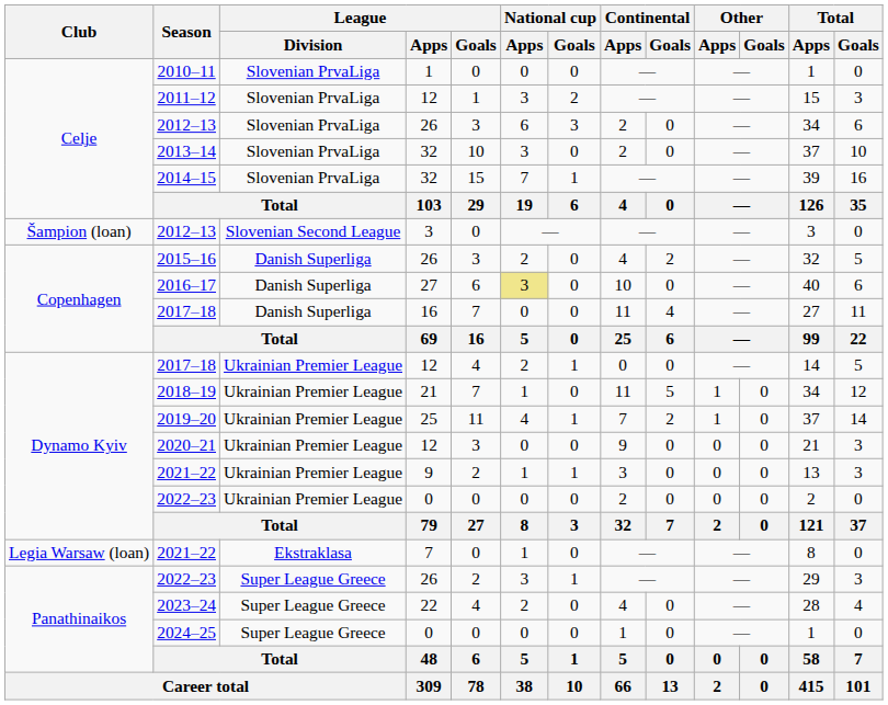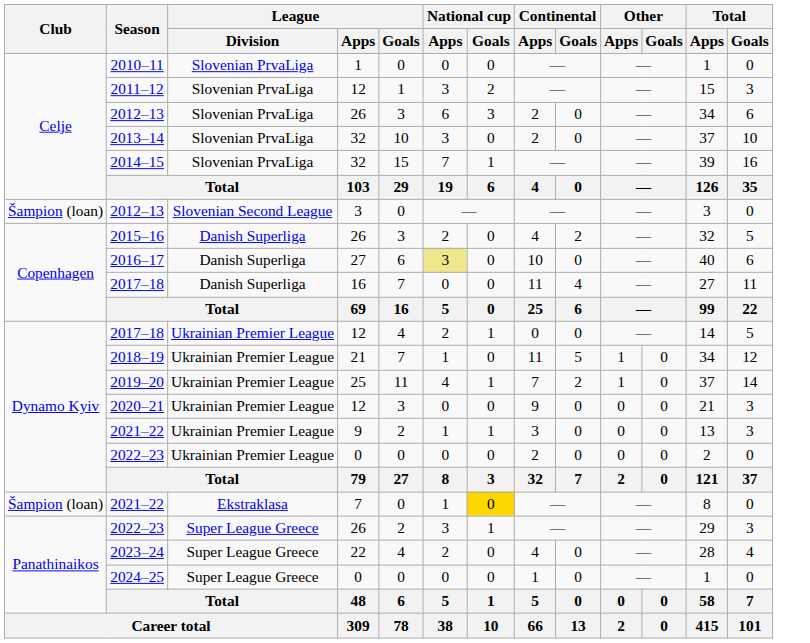 <table class="wikitable" style="text-align: center">
 <tr>
 <th rowspan="2">Club</th>
 <th rowspan="2">Season</th>
 <th colspan="3">League</th>
 <th colspan="2">National cup</th>
 <th colspan="2">Continental</th>
 <th colspan="2">Other</th>
 <th colspan="2">Total</th>
 </tr>
 <tr>
 <th>Division</th>
 <th>Apps</th>
 <th>Goals</th>
 <th>Apps</th>
 <th>Goals</th>
 <th>Apps</th>
 <th>Goals</th>
 <th>Apps</th>
 <th>Goals</th>
 <th>Apps</th>
 <th>Goals</th>
 </tr>
 <tr>
 <td rowspan="6"><a href='#'>Celje</a></td>
 <td><a href='#'>2010–11</a></td>
 <td><a href='#'>Slovenian PrvaLiga</a></td>
 <td>1</td>
 <td>0</td>
 <td>0</td>
 <td>0</td>
 <td colspan="2">—</td>
 <td colspan="2">—</td>
 <td>1</td>
 <td>0</td>
 </tr>
 <tr>
 <td><a href='#'>2011–12</a></td>
 <td>Slovenian PrvaLiga</td>
 <td>12</td>
 <td>1</td>
 <td>3</td>
 <td>2</td>
 <td colspan="2">—</td>
 <td colspan="2">—</td>
 <td>15</td>
 <td>3</td>
 </tr>
 <tr>
 <td><a href='#'>2012–13</a></td>
 <td>Slovenian PrvaLiga</td>
 <td>26</td>
 <td>3</td>
 <td>6</td>
 <td>3</td>
 <td>2</td>
 <td>0</td>
 <td colspan="2">—</td>
 <td>34</td>
 <td>6</td>
 </tr>
 <tr>
 <td><a href='#'>2013–14</a></td>
 <td>Slovenian PrvaLiga</td>
 <td>32</td>
 <td>10</td>
 <td>3</td>
 <td>0</td>
 <td>2</td>
 <td>0</td>
 <td colspan="2">—</td>
 <td>37</td>
 <td>10</td>
 </tr>
 <tr>
 <td><a href='#'>2014–15</a></td>
 <td>Slovenian PrvaLiga</td>
 <td>32</td>
 <td>15</td>
 <td>7</td>
 <td>1</td>
 <td colspan="2">—</td>
 <td colspan="2">—</td>
 <td>39</td>
 <td>16</td>
 </tr>
 <tr>
 <th colspan="2">Total</th>
 <th>103</th>
 <th>29</th>
 <th>19</th>
 <th>6</th>
 <th>4</th>
 <th>0</th>
 <th colspan="2">—</th>
 <th>126</th>
 <th>35</th>
 </tr>
 <tr>
 <td><a href='#'>Šampion</a> (loan)</td>
 <td><a href='#'>2012–13</a></td>
 <td><a href='#'>Slovenian Second League</a></td>
 <td>3</td>
 <td>0</td>
 <td colspan="2">—</td>
 <td colspan="2">—</td>
 <td colspan="2">—</td>
 <td>3</td>
 <td>0</td>
 </tr>
 <tr>
 <td rowspan="4"><a href='#'>Copenhagen</a></td>
 <td><a href='#'>2015–16</a></td>
 <td><a href='#'>Danish Superliga</a></td>
 <td>26</td>
 <td>3</td>
 <td>2</td>
 <td>0</td>
 <td>4</td>
 <td>2</td>
 <td colspan="2">—</td>
 <td>32</td>
 <td>5</td>
 </tr>
 <tr>
 <td><a href='#'>2016–17</a></td>
 <td>Danish Superliga</td>
 <td>27</td>
 <td>6</td>
 <td style="background: khaki;">3</td>
 <td>0</td>
 <td>10</td>
 <td>0</td>
 <td colspan="2">—</td>
 <td>40</td>
 <td>6</td>
 </tr>
 <tr>
 <td><a href='#'>2017–18</a></td>
 <td>Danish Superliga</td>
 <td>16</td>
 <td>7</td>
 <td>0</td>
 <td>0</td>
 <td>11</td>
 <td>4</td>
 <td colspan="2">—</td>
 <td>27</td>
 <td>11</td>
 </tr>
 <tr>
 <th colspan="2">Total</th>
 <th>69</th>
 <th>16</th>
 <th>5</th>
 <th>0</th>
 <th>25</th>
 <th>6</th>
 <th colspan="2">—</th>
 <th>99</th>
 <th>22</th>
 </tr>
 <tr>
 <td rowspan="7"><a href='#'>Dynamo Kyiv</a></td>
 <td><a href='#'>2017–18</a></td>
 <td><a href='#'>Ukrainian Premier League</a></td>
 <td>12</td>
 <td>4</td>
 <td>2</td>
 <td>1</td>
 <td>0</td>
 <td>0</td>
 <td colspan="2">—</td>
 <td>14</td>
 <td>5</td>
 </tr>
 <tr>
 <td><a href='#'>2018–19</a></td>
 <td>Ukrainian Premier League</td>
 <td>21</td>
 <td>7</td>
 <td>1</td>
 <td>0</td>
 <td>11</td>
 <td>5</td>
 <td>1</td>
 <td>0</td>
 <td>34</td>
 <td>12</td>
 </tr>
 <tr>
 <td><a href='#'>2019–20</a></td>
 <td>Ukrainian Premier League</td>
 <td>25</td>
 <td>11</td>
 <td>4</td>
 <td>1</td>
 <td>7</td>
 <td>2</td>
 <td>1</td>
 <td>0</td>
 <td>37</td>
 <td>14</td>
 </tr>
 <tr>
 <td><a href='#'>2020–21</a></td>
 <td>Ukrainian Premier League</td>
 <td>12</td>
 <td>3</td>
 <td>0</td>
 <td>0</td>
 <td>9</td>
 <td>0</td>
 <td>0</td>
 <td>0</td>
 <td>21</td>
 <td>3</td>
 </tr>
 <tr>
 <td><a href='#'>2021–22</a></td>
 <td>Ukrainian Premier League</td>
 <td>9</td>
 <td>2</td>
 <td>1</td>
 <td>1</td>
 <td>3</td>
 <td>0</td>
 <td>0</td>
 <td>0</td>
 <td>13</td>
 <td>3</td>
 </tr>
 <tr>
 <td><a href='#'>2022–23</a></td>
 <td>Ukrainian Premier League</td>
 <td>0</td>
 <td>0</td>
 <td>0</td>
 <td>0</td>
 <td>2</td>
 <td>0</td>
 <td>0</td>
 <td>0</td>
 <td>2</td>
 <td>0</td>
 </tr>
 <tr>
 <th colspan="2">Total</th>
 <th>79</th>
 <th>27</th>
 <th>8</th>
 <th>3</th>
 <th>32</th>
 <th>7</th>
 <th>2</th>
 <th>0</th>
 <th>121</th>
 <th>37</th>
 </tr>
 <tr>
-<td><a href='#'>Legia Warsaw</a> (loan)</td>
+<td><a href='#'>Šampion</a> (loan)</td>
 <td><a href='#'>2021–22</a></td>
 <td><a href='#'>Ekstraklasa</a></td>
 <td>7</td>
 <td>0</td>
 <td>1</td>
-<td>0</td>
+<td style="background: gold;">0</td>
 <td colspan="2">—</td>
 <td colspan="2">—</td>
 <td>8</td>
 <td>0</td>
 </tr>
 <tr>
 <td rowspan="4"><a href='#'>Panathinaikos</a></td>
 <td><a href='#'>2022–23</a></td>
 <td><a href='#'>Super League Greece</a></td>
 <td>26</td>
 <td>2</td>
 <td>3</td>
 <td>1</td>
 <td colspan="2">—</td>
 <td colspan="2">—</td>
 <td>29</td>
 <td>3</td>
 </tr>
 <tr>
 <td><a href='#'>2023–24</a></td>
 <td>Super League Greece</td>
 <td>22</td>
 <td>4</td>
 <td>2</td>
 <td>0</td>
 <td>4</td>
 <td>0</td>
 <td colspan="2">—</td>
 <td>28</td>
 <td>4</td>
 </tr>
 <tr>
 <td><a href='#'>2024–25</a></td>
 <td>Super League Greece</td>
 <td>0</td>
 <td>0</td>
 <td>0</td>
 <td>0</td>
 <td>1</td>
 <td>0</td>
 <td colspan="2">—</td>
 <td>1</td>
 <td>0</td>
 </tr>
 <tr>
 <th colspan="2">Total</th>
 <th>48</th>
 <th>6</th>
 <th>5</th>
 <th>1</th>
 <th>5</th>
 <th>0</th>
 <th>0</th>
 <th>0</th>
 <th>58</th>
 <th>7</th>
 </tr>
 <tr>
 <th colspan="3">Career total</th>
 <th>309</th>
 <th>78</th>
 <th>38</th>
 <th>10</th>
 <th>66</th>
 <th>13</th>
 <th>2</th>
 <th>0</th>
 <th>415</th>
 <th>101</th>
 </tr>
 </table>
